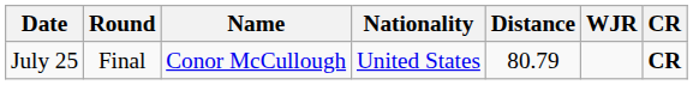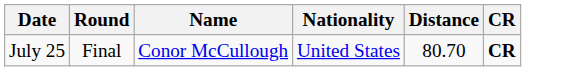 <table class="wikitable" style="text-align:center">
 <tr>
 <th>Date</th>
 <th>Round</th>
 <th>Name</th>
 <th>Nationality</th>
 <th>Distance</th>
-<th>WJR</th>
 <th>CR</th>
 </tr>
 <tr>
 <td>July 25</td>
 <td>Final</td>
 <td align="left"><a href='#'>Conor McCullough</a></td>
 <td align="left"> <a href='#'>United States</a></td>
-<td>80.79</td>
-<td></td>
+<td>80.70</td>
 <td><strong>CR</strong></td>
 </tr>
 </table>
